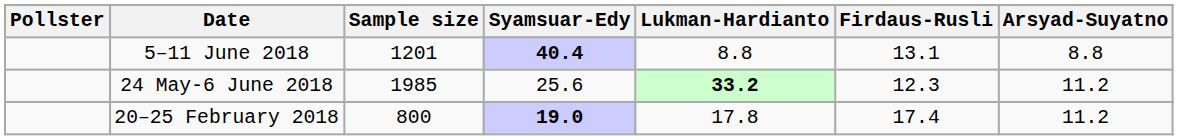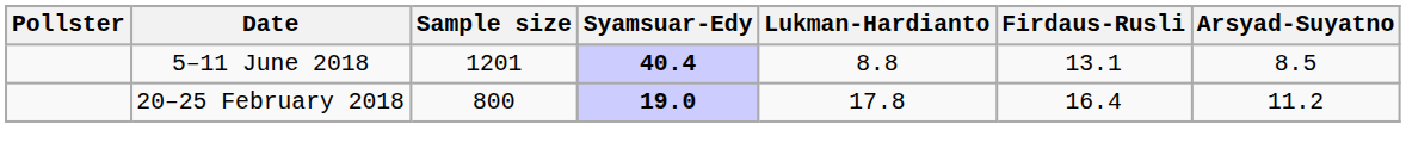 <table class="wikitable sortable" style="text-align: center; font-size: 75%;">
 <tr>
 <th>Pollster</th>
 <th>Date</th>
 <th>Sample size</th>
 <th>Syamsuar-Edy</th>
 <th>Lukman-Hardianto</th>
 <th>Firdaus-Rusli</th>
 <th>Arsyad-Suyatno</th>
 </tr>
 <tr>
 <td></td>
 <td>5–11 June 2018</td>
 <td>1201</td>
 <td bgcolor=#CCCCFF><strong>40.4</strong></td>
 <td>8.8</td>
 <td>13.1</td>
-<td>8.8</td>
-</tr>
-<tr>
-<td></td>
-<td>24 May-6 June 2018</td>
-<td>1985</td>
-<td>25.6</td>
-<td bgcolor=#CCFFCC><strong>33.2</strong></td>
-<td>12.3</td>
-<td>11.2</td>
+<td>8.5</td>
 </tr>
 <tr>
 <td></td>
 <td>20–25 February 2018</td>
 <td>800</td>
 <td bgcolor=#CCCCFF><strong>19.0</strong></td>
 <td>17.8</td>
-<td>17.4</td>
+<td>16.4</td>
 <td>11.2</td>
 </tr>
 </table>
